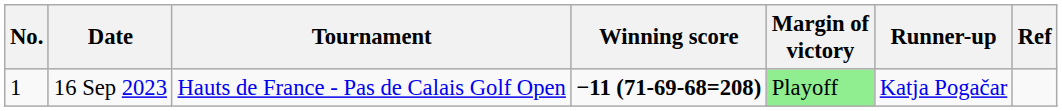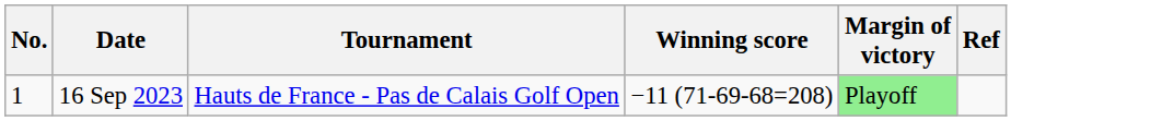 <table class="wikitable" style="font-size:95%;">
 <tr>
 <th>No.</th>
 <th>Date</th>
 <th>Tournament</th>
 <th>Winning score</th>
 <th>Margin of<br>victory</th>
-<th>Runner-up</th>
 <th>Ref</th>
 </tr>
 <tr>
 <td>1</td>
 <td>16 Sep <a href='#'>2023</a></td>
 <td><a href='#'>Hauts de France - Pas de Calais Golf Open</a></td>
-<td align=center><strong>−11 (71-69-68=208)</strong></td>
+<td align=center>−11 (71-69-68=208)</td>
 <td style="background: lightgreen;">Playoff</td>
-<td> <a href='#'>Katja Pogačar</a></td>
 <td></td>
 </tr>
 </table>
